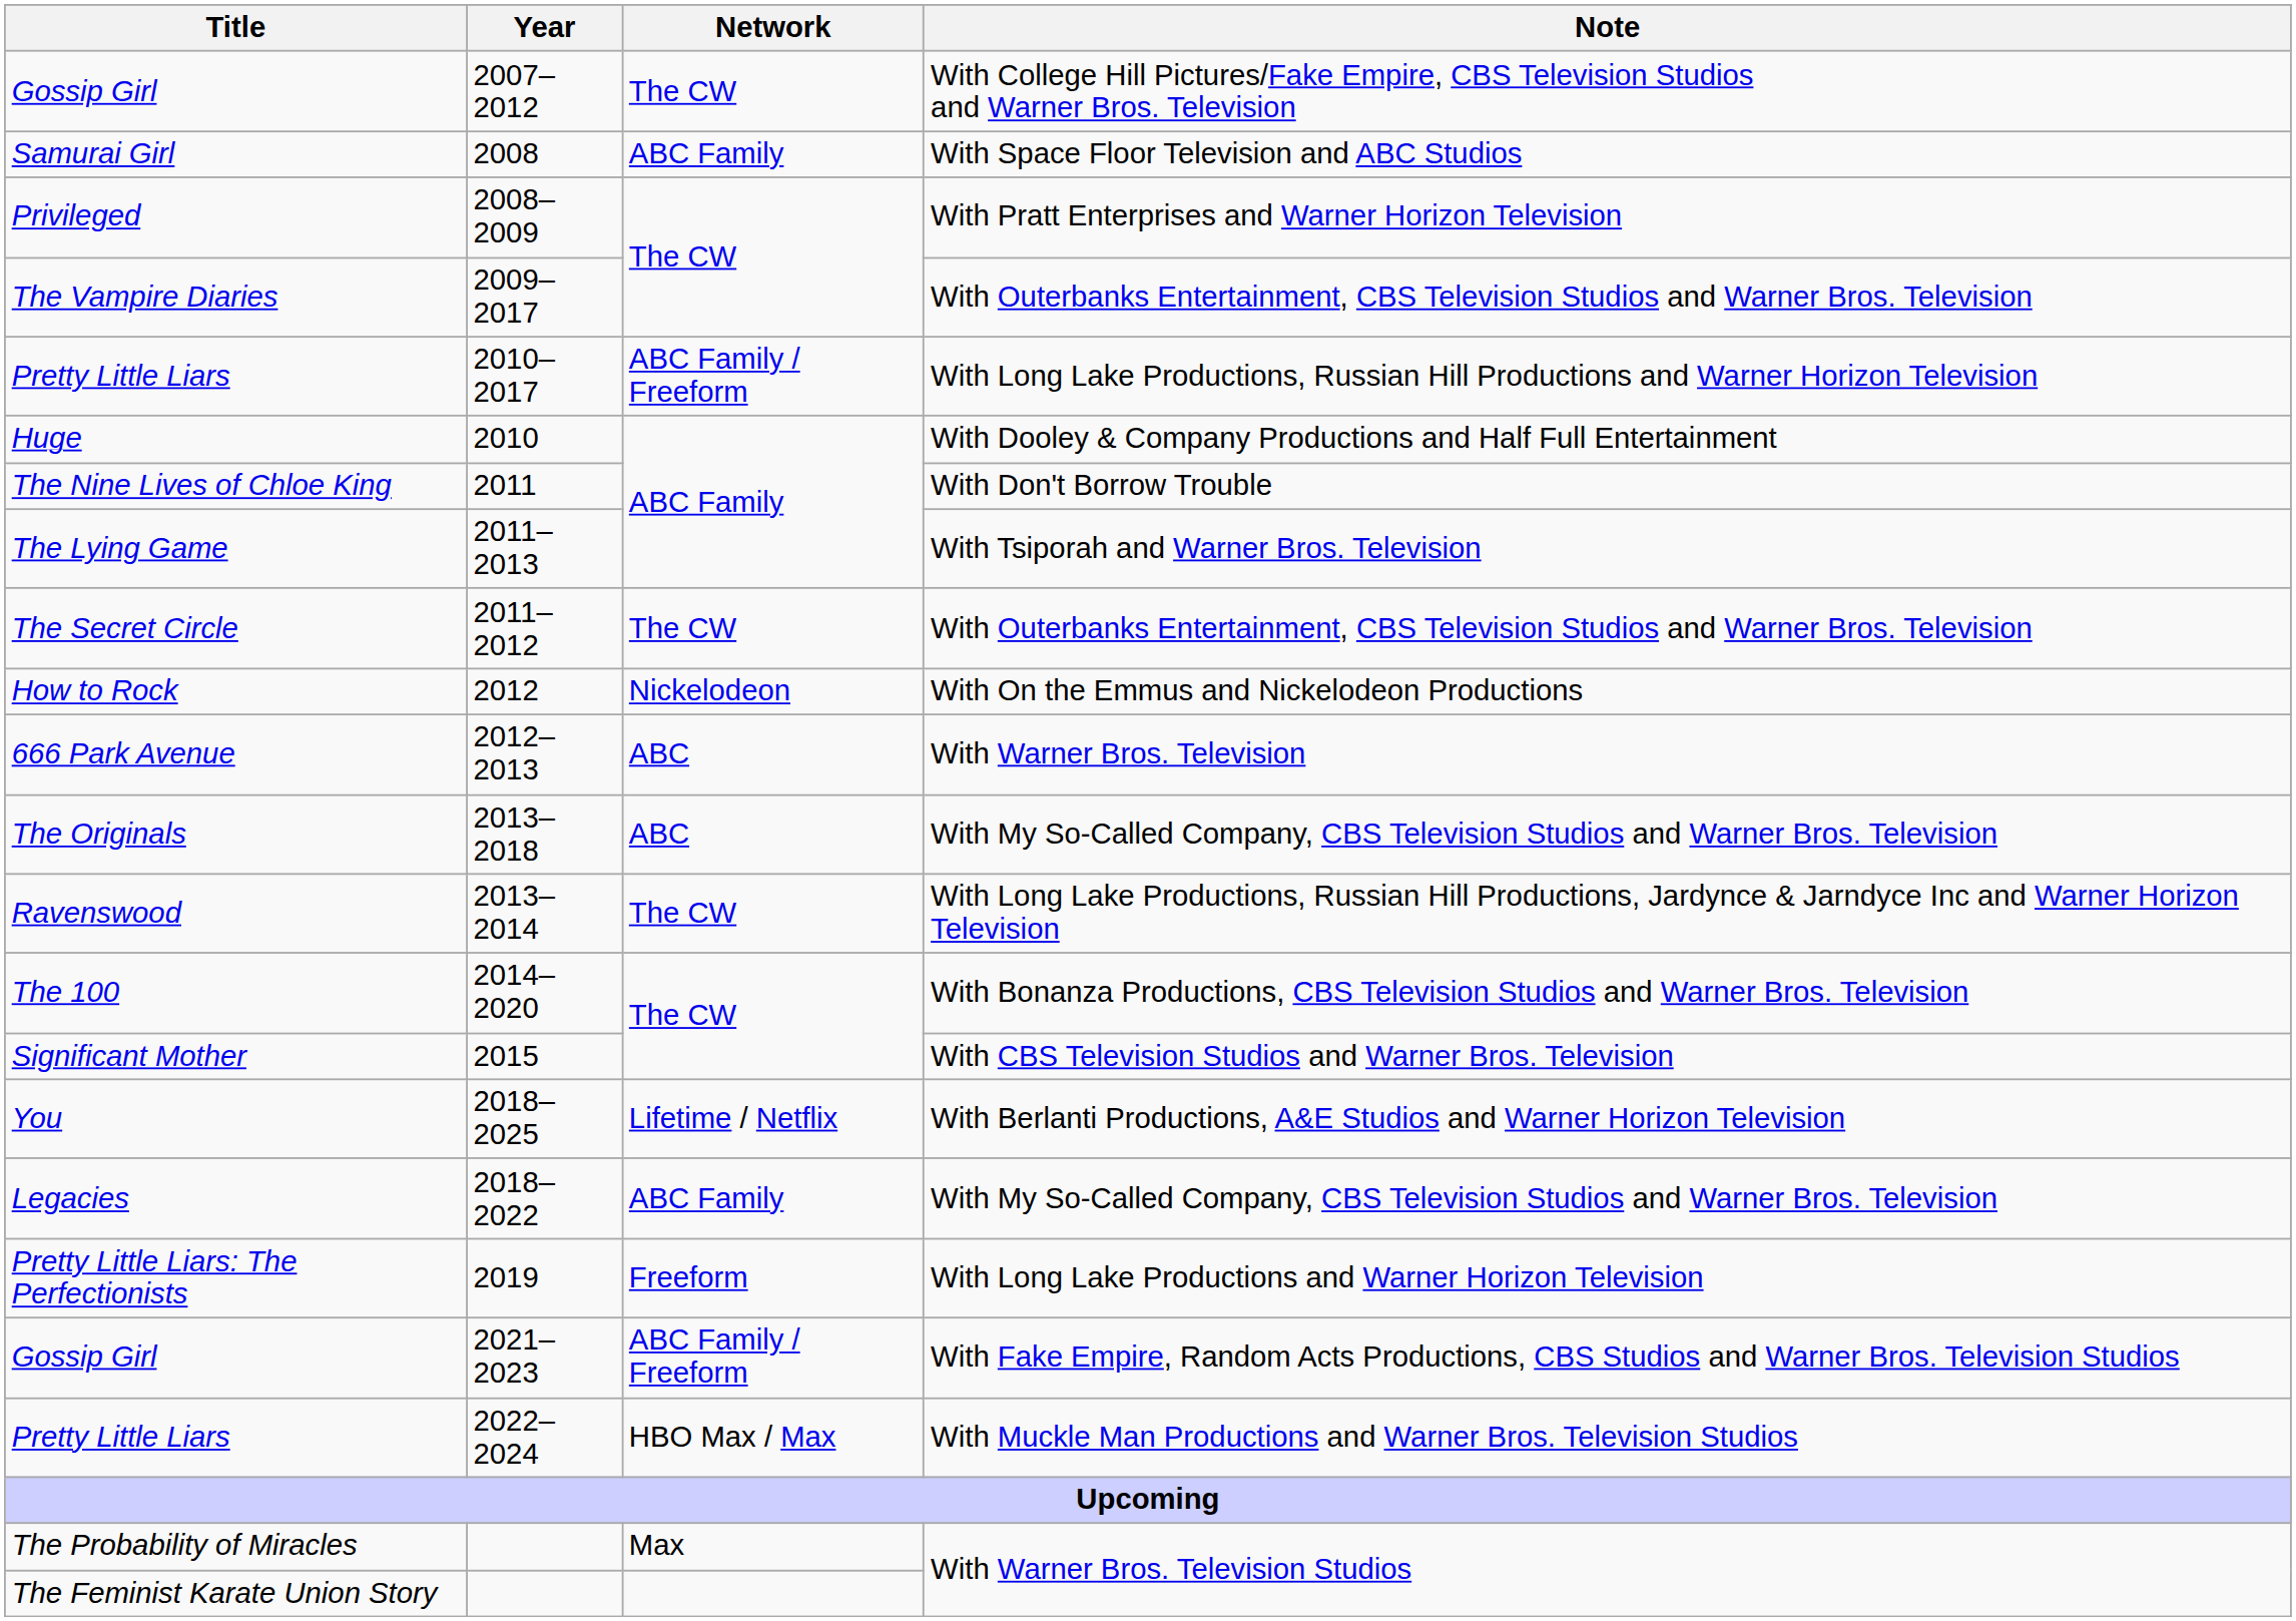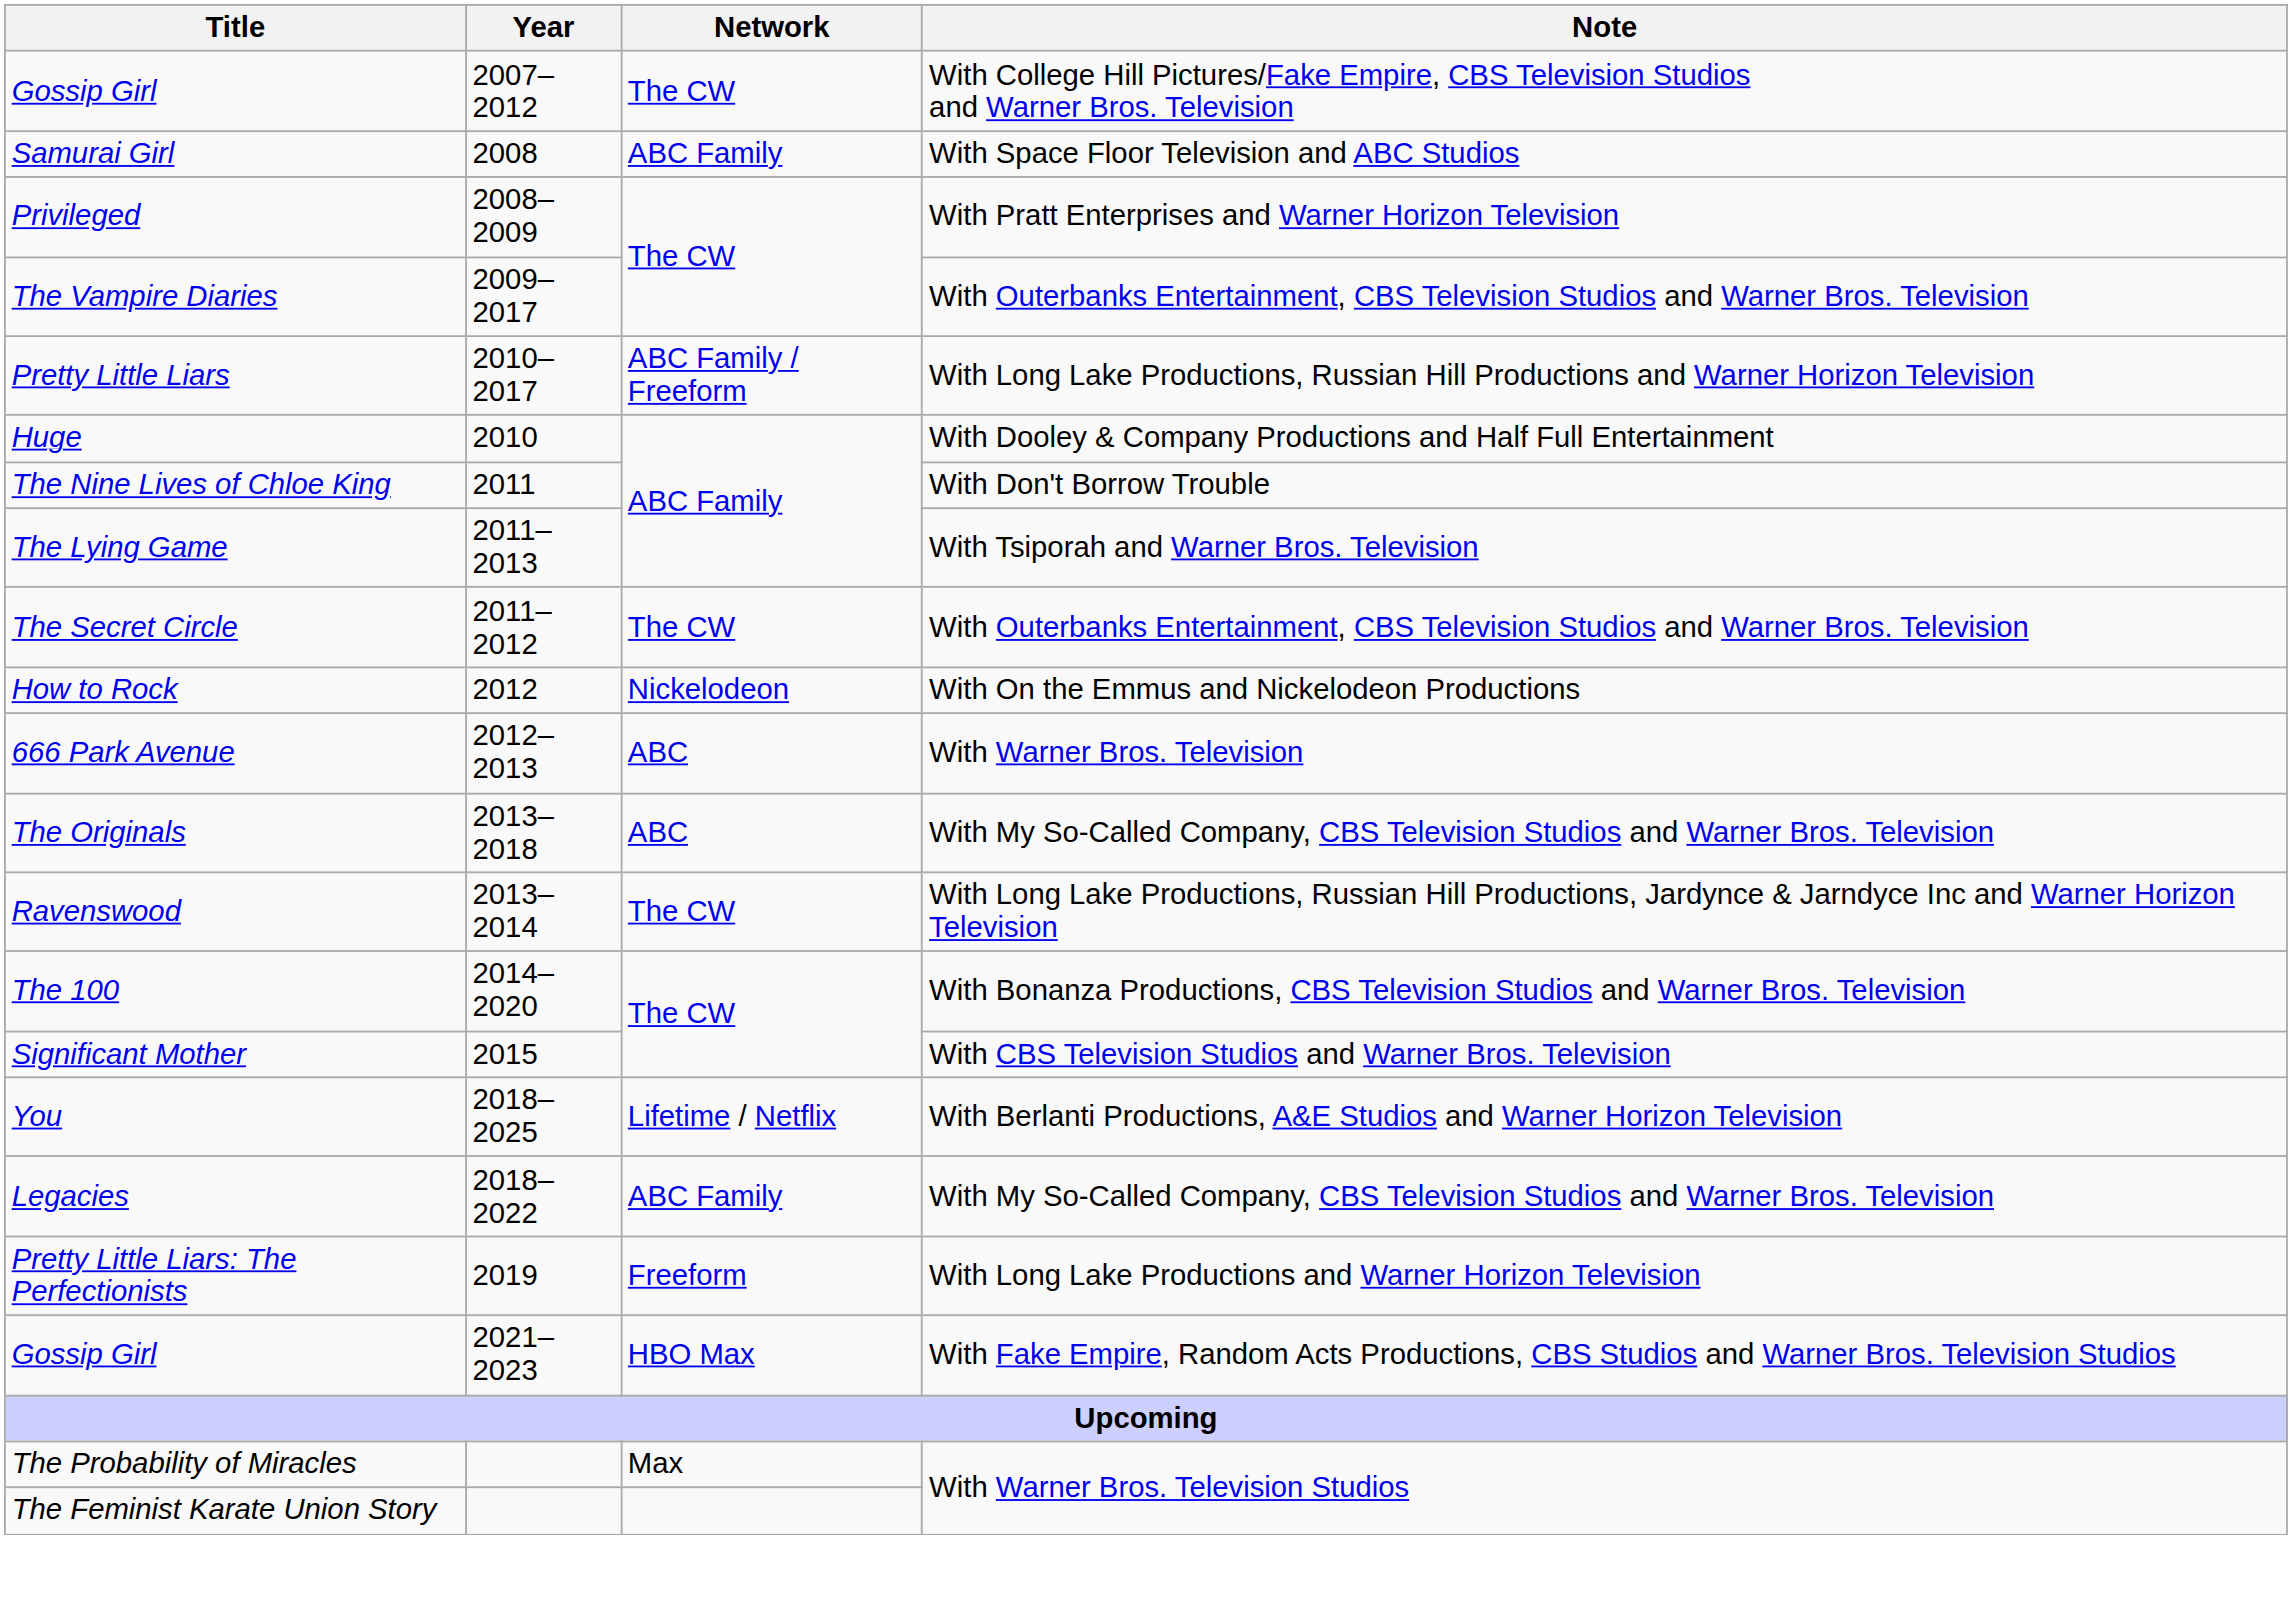 <table class="sortable wikitable">
 <tr>
 <th>Title</th>
 <th>Year</th>
 <th>Network</th>
 <th>Note</th>
 </tr>
 <tr>
 <td><em><a href='#'>Gossip Girl</a></em></td>
 <td>2007–2012</td>
 <td><a href='#'>The CW</a></td>
 <td>With College Hill Pictures/<a href='#'>Fake Empire</a>, <a href='#'>CBS Television Studios</a><br>and <a href='#'>Warner Bros. Television</a></td>
 </tr>
 <tr>
 <td><em><a href='#'>Samurai Girl</a></em></td>
 <td>2008</td>
 <td><a href='#'>ABC Family</a></td>
 <td>With Space Floor Television and <a href='#'>ABC Studios</a></td>
 </tr>
 <tr>
 <td><em><a href='#'>Privileged</a></em></td>
 <td>2008–2009</td>
 <td rowspan="2"><a href='#'>The CW</a></td>
 <td>With Pratt Enterprises and <a href='#'>Warner Horizon Television</a></td>
 </tr>
 <tr>
 <td><em><a href='#'>The Vampire Diaries</a></em></td>
 <td>2009–2017</td>
 <td>With <a href='#'>Outerbanks Entertainment</a>, <a href='#'>CBS Television Studios</a> and <a href='#'>Warner Bros. Television</a></td>
 </tr>
 <tr>
 <td><em><a href='#'>Pretty Little Liars</a></em></td>
 <td>2010–2017</td>
 <td><a href='#'>ABC Family / Freeform</a></td>
 <td>With Long Lake Productions, Russian Hill Productions and <a href='#'>Warner Horizon Television</a></td>
 </tr>
 <tr>
 <td><em><a href='#'>Huge</a></em></td>
 <td>2010</td>
 <td rowspan="3"><a href='#'>ABC Family</a></td>
 <td>With Dooley & Company Productions and Half Full Entertainment</td>
 </tr>
 <tr>
 <td><em><a href='#'>The Nine Lives of Chloe King</a></em></td>
 <td>2011</td>
 <td>With Don't Borrow Trouble</td>
 </tr>
 <tr>
 <td><em><a href='#'>The Lying Game</a></em></td>
 <td>2011–2013</td>
 <td>With Tsiporah and <a href='#'>Warner Bros. Television</a></td>
 </tr>
 <tr>
 <td><em><a href='#'>The Secret Circle</a></em></td>
 <td>2011–2012</td>
 <td><a href='#'>The CW</a></td>
 <td>With <a href='#'>Outerbanks Entertainment</a>, <a href='#'>CBS Television Studios</a> and <a href='#'>Warner Bros. Television</a></td>
 </tr>
 <tr>
 <td><em><a href='#'>How to Rock</a></em></td>
 <td>2012</td>
 <td><a href='#'>Nickelodeon</a></td>
 <td>With On the Emmus and Nickelodeon Productions</td>
 </tr>
 <tr>
 <td><em><a href='#'>666 Park Avenue</a></em></td>
 <td>2012–2013</td>
 <td><a href='#'>ABC</a></td>
 <td>With <a href='#'>Warner Bros. Television</a></td>
 </tr>
 <tr>
 <td><em><a href='#'>The Originals</a></em></td>
 <td>2013–2018</td>
 <td><a href='#'>ABC</a></td>
 <td>With My So-Called Company, <a href='#'>CBS Television Studios</a> and <a href='#'>Warner Bros. Television</a></td>
 </tr>
 <tr>
 <td><em><a href='#'>Ravenswood</a></em></td>
 <td>2013–2014</td>
 <td><a href='#'>The CW</a></td>
 <td>With Long Lake Productions, Russian Hill Productions, Jardynce & Jarndyce Inc and <a href='#'>Warner Horizon Television</a></td>
 </tr>
 <tr>
 <td><em><a href='#'>The 100</a></em></td>
 <td>2014–2020</td>
 <td rowspan="2"><a href='#'>The CW</a></td>
 <td>With Bonanza Productions, <a href='#'>CBS Television Studios</a> and <a href='#'>Warner Bros. Television</a></td>
 </tr>
 <tr>
 <td><em><a href='#'>Significant Mother</a></em></td>
 <td>2015</td>
 <td>With <a href='#'>CBS Television Studios</a> and <a href='#'>Warner Bros. Television</a></td>
 </tr>
 <tr>
 <td><em><a href='#'>You</a></em></td>
 <td>2018–2025</td>
 <td><a href='#'>Lifetime</a> / <a href='#'>Netflix</a></td>
 <td>With Berlanti Productions, <a href='#'>A&E Studios</a> and <a href='#'>Warner Horizon Television</a></td>
 </tr>
 <tr>
 <td><em><a href='#'>Legacies</a></em></td>
 <td>2018–2022</td>
 <td><a href='#'>ABC Family</a></td>
 <td>With My So-Called Company, <a href='#'>CBS Television Studios</a> and <a href='#'>Warner Bros. Television</a></td>
 </tr>
 <tr>
 <td><em><a href='#'>Pretty Little Liars: The Perfectionists</a></em></td>
 <td>2019</td>
 <td><a href='#'>Freeform</a></td>
 <td>With Long Lake Productions and <a href='#'>Warner Horizon Television</a></td>
 </tr>
 <tr>
 <td><em><a href='#'>Gossip Girl</a></em></td>
 <td>2021–2023</td>
-<td><a href='#'>ABC Family / Freeform</a></td>
+<td><a href='#'>HBO Max</a></td>
 <td>With <a href='#'>Fake Empire</a>, Random Acts Productions, <a href='#'>CBS Studios</a> and <a href='#'>Warner Bros. Television Studios</a></td>
-</tr>
-<tr>
-<td><em><a href='#'>Pretty Little Liars</a></em></td>
-<td>2022–2024</td>
-<td>HBO Max / <a href='#'>Max</a></td>
-<td>With <a href='#'>Muckle Man Productions</a> and <a href='#'>Warner Bros. Television Studios</a></td>
 </tr>
 <tr>
 <th colspan="4" style="background:#cccfff;">Upcoming</th>
 </tr>
 <tr>
 <td><em>The Probability of Miracles</em></td>
 <td></td>
 <td>Max</td>
 <td rowspan="2">With <a href='#'>Warner Bros. Television Studios</a></td>
 </tr>
 <tr>
 <td><em>The Feminist Karate Union Story</em></td>
 <td></td>
 <td></td>
 </tr>
 </table>
